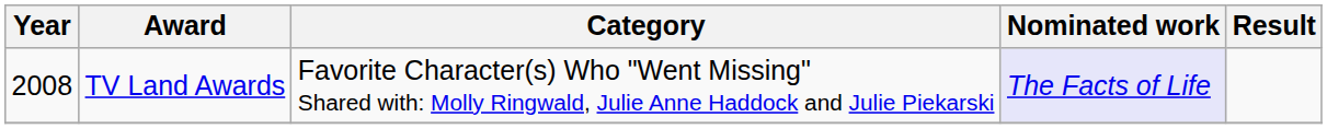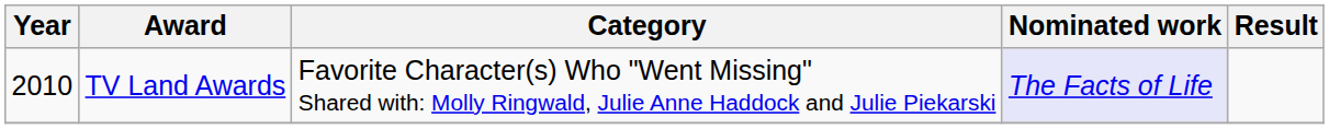 <table class="wikitable">
 <tr>
 <th>Year</th>
 <th>Award</th>
 <th>Category</th>
 <th>Nominated work</th>
 <th>Result</th>
 </tr>
 <tr>
-<td>2008</td>
+<td>2010</td>
 <td><a href='#'>TV Land Awards</a></td>
 <td>Favorite Character(s) Who "Went Missing" <br><small>Shared with: <a href='#'>Molly Ringwald</a>, <a href='#'>Julie Anne Haddock</a> and <a href='#'>Julie Piekarski</a> </small></td>
 <td style="background: lavender;"><em><a href='#'>The Facts of Life</a></em></td>
 <td></td>
 </tr>
 <tr>
 </tr>
 </table>
